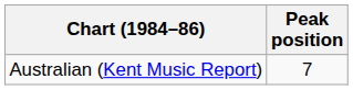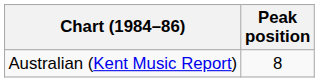 <table class="wikitable">
 <tr>
 <th>Chart (1984–86)</th>
 <th>Peak<br>position</th>
 </tr>
 <tr>
 <td>Australian (<a href='#'>Kent Music Report</a>)</td>
-<td align="center">7</td>
+<td align="center">8</td>
 </tr>
 </table>
